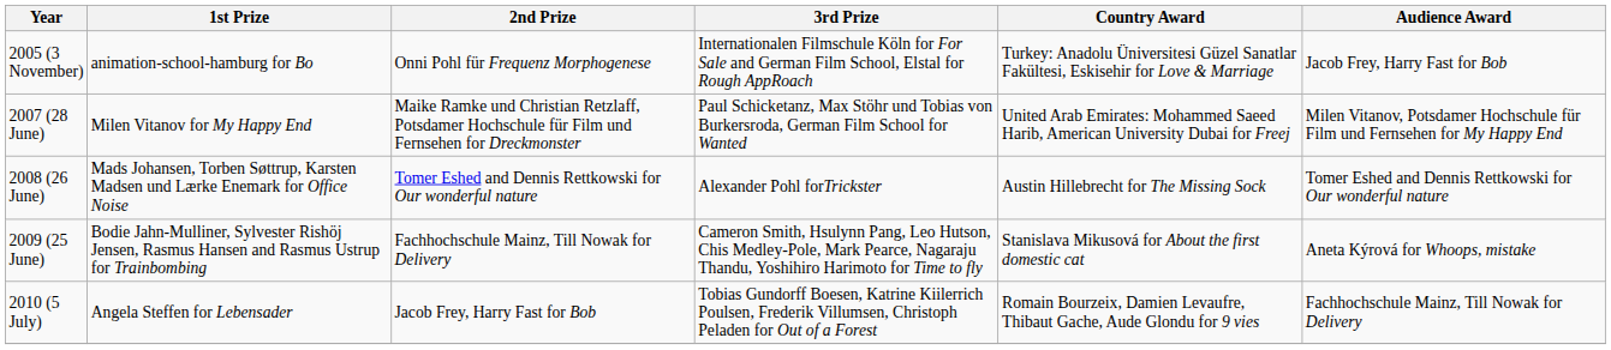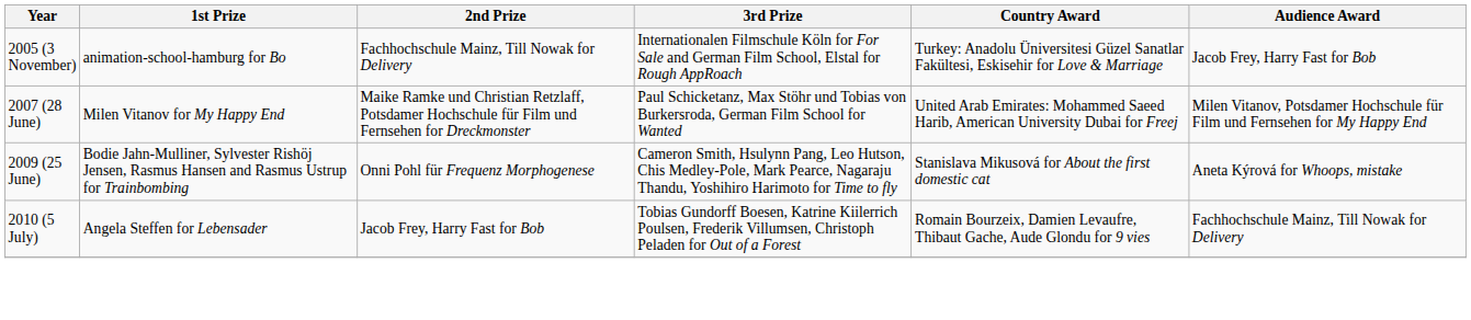 <table class="wikitable" width="99%" align="center">
 <tr bgcolor="lavender">
 <th width="5%">Year</th>
 <th width="19%">1st Prize</th>
 <th width="19%">2nd Prize</th>
 <th width="19%">3rd Prize</th>
 <th width="19%">Country Award</th>
 <th width="19%">Audience Award</th>
 </tr>
 <tr>
 <td>2005 (3 November)</td>
 <td>animation-school-hamburg for <em>Bo</em></td>
-<td>Onni Pohl für <em>Frequenz Morphogenese</em></td>
+<td>Fachhochschule Mainz, Till Nowak for <em>Delivery</em></td>
 <td>Internationalen Filmschule Köln for <em>For Sale</em> and German Film School, Elstal for <em>Rough AppRoach</em></td>
 <td>Turkey: Anadolu Üniversitesi Güzel Sanatlar Fakültesi, Eskisehir for <em>Love & Marriage</em></td>
 <td>Jacob Frey, Harry Fast for <em>Bob</em></td>
 </tr>
 <tr>
 <td>2007 (28 June)</td>
 <td>Milen Vitanov for <em>My Happy End</em></td>
 <td>Maike Ramke und Christian Retzlaff, Potsdamer Hochschule für Film und Fernsehen for <em>Dreckmonster</em></td>
 <td>Paul Schicketanz, Max Stöhr und Tobias von Burkersroda, German Film School for <em>Wanted</em></td>
 <td>United Arab Emirates: Mohammed Saeed Harib, American University Dubai for <em>Freej</em></td>
 <td>Milen Vitanov, Potsdamer Hochschule für Film und Fernsehen for <em>My Happy End</em></td>
 </tr>
 <tr>
-<td>2008 (26 June)</td>
-<td>Mads Johansen, Torben Søttrup, Karsten Madsen und Lærke Enemark for <em>Office Noise</em></td>
-<td><a href='#'>Tomer Eshed</a> and Dennis Rettkowski for <em>Our wonderful nature</em></td>
-<td>Alexander Pohl for<em>Trickster</em></td>
-<td>Austin Hillebrecht for <em>The Missing Sock</em></td>
-<td>Tomer Eshed and Dennis Rettkowski for <em>Our wonderful nature</em></td>
-</tr>
-<tr>
 <td>2009 (25 June)</td>
 <td>Bodie Jahn-Mulliner, Sylvester Rishöj Jensen, Rasmus Hansen and Rasmus Ustrup for <em>Trainbombing</em></td>
-<td>Fachhochschule Mainz, Till Nowak for <em>Delivery</em></td>
+<td>Onni Pohl für <em>Frequenz Morphogenese</em></td>
 <td>Cameron Smith, Hsulynn Pang, Leo Hutson, Chis Medley-Pole, Mark Pearce, Nagaraju Thandu, Yoshihiro Harimoto for <em>Time to fly</em></td>
 <td>Stanislava Mikusová for <em>About the first domestic cat</em></td>
 <td>Aneta Kýrová for <em> Whoops, mistake</em></td>
 </tr>
 <tr>
 <td>2010 (5 July)</td>
 <td>Angela Steffen for <em>Lebensader</em></td>
 <td>Jacob Frey, Harry Fast for <em>Bob</em></td>
 <td>Tobias Gundorff Boesen, Katrine Kiilerrich Poulsen, Frederik Villumsen, Christoph Peladen for <em>Out of a Forest</em></td>
 <td>Romain Bourzeix, Damien Levaufre, Thibaut Gache, Aude Glondu for <em>9 vies</em></td>
 <td>Fachhochschule Mainz, Till Nowak for <em>Delivery</em></td>
 </tr>
 <tr>
 </tr>
 </table>
